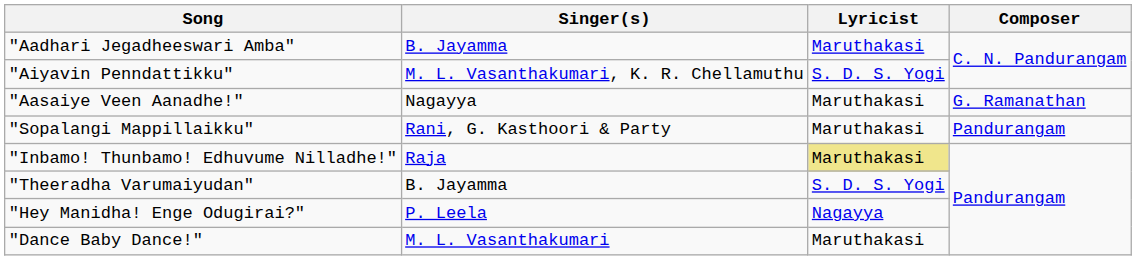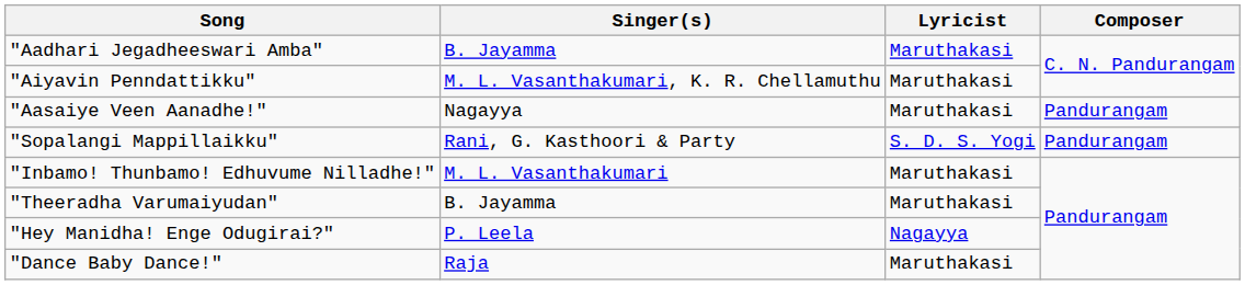 <table class="wikitable">
 <tr>
 <th>Song</th>
 <th>Singer(s)</th>
 <th>Lyricist</th>
 <th>Composer</th>
 </tr>
 <tr>
 <td>"Aadhari Jegadheeswari Amba"</td>
 <td><a href='#'>B. Jayamma</a></td>
 <td><a href='#'>Maruthakasi</a></td>
 <td rowspan=2><a href='#'>C. N. Pandurangam</a></td>
 </tr>
 <tr>
 <td>"Aiyavin Penndattikku"</td>
 <td><a href='#'>M. L. Vasanthakumari</a>, K. R. Chellamuthu</td>
-<td><a href='#'>S. D. S. Yogi</a></td>
+<td>Maruthakasi</td>
 </tr>
 <tr>
 <td>"Aasaiye Veen Aanadhe!"</td>
 <td>Nagayya</td>
 <td>Maruthakasi</td>
-<td><a href='#'>G. Ramanathan</a></td>
+<td><a href='#'>Pandurangam</a></td>
 </tr>
 <tr>
 <td>"Sopalangi Mappillaikku"</td>
 <td><a href='#'>Rani</a>, G. Kasthoori & Party</td>
-<td>Maruthakasi</td>
+<td><a href='#'>S. D. S. Yogi</a></td>
 <td><a href='#'>Pandurangam</a></td>
 </tr>
 <tr>
 <td>"Inbamo! Thunbamo! Edhuvume Nilladhe!"</td>
-<td><a href='#'>Raja</a></td>
-<td style="background: khaki;">Maruthakasi</td>
+<td><a href='#'>M. L. Vasanthakumari</a></td>
+<td>Maruthakasi</td>
 <td rowspan=4><a href='#'>Pandurangam</a></td>
 </tr>
 <tr>
 <td>"Theeradha Varumaiyudan"</td>
 <td>B. Jayamma</td>
-<td><a href='#'>S. D. S. Yogi</a></td>
+<td>Maruthakasi</td>
 </tr>
 <tr>
 <td>"Hey Manidha! Enge Odugirai?"</td>
 <td><a href='#'>P. Leela</a></td>
 <td><a href='#'>Nagayya</a></td>
 </tr>
 <tr>
 <td>"Dance Baby Dance!"</td>
-<td><a href='#'>M. L. Vasanthakumari</a></td>
+<td><a href='#'>Raja</a></td>
 <td>Maruthakasi</td>
 </tr>
 </table>
